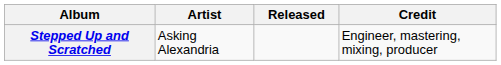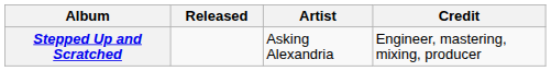 <table class="wikitable plainrowheaders sortable">
 <tr>
 <th style="width:190px;">Album</th>
+<th style="width:100px;">Released</th>
 <th style="width:120px;">Artist</th>
-<th style="width:100px;">Released</th>
 <th style="width:200px;">Credit</th>
 </tr>
 <tr>
 <th scope="row"><em><a href='#'>Stepped Up and Scratched</a></em></th>
+<td align=right></td>
 <td>Asking Alexandria</td>
-<td align=right></td>
 <td>Engineer, mastering, mixing, producer</td>
 </tr>
 </table>
